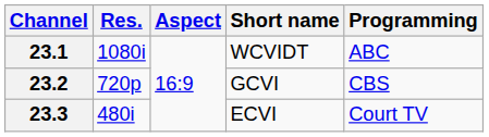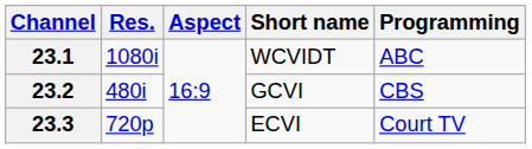 <table class="wikitable">
 <tr>
 <th scope = "col"><a href='#'>Channel</a></th>
 <th scope = "col"><a href='#'>Res.</a></th>
 <th scope = "col"><a href='#'>Aspect</a></th>
 <th scope = "col">Short name</th>
 <th scope = "col">Programming</th>
 </tr>
 <tr>
 <th scope = "row">23.1</th>
 <td><a href='#'>1080i</a></td>
 <td rowspan="3"><a href='#'>16:9</a></td>
 <td>WCVIDT</td>
 <td><a href='#'>ABC</a></td>
 </tr>
 <tr>
 <th scope = "row">23.2</th>
-<td><a href='#'>720p</a></td>
+<td><a href='#'>480i</a></td>
 <td>GCVI</td>
 <td><a href='#'>CBS</a></td>
 </tr>
 <tr>
 <th scope = "row">23.3</th>
-<td><a href='#'>480i</a></td>
+<td><a href='#'>720p</a></td>
 <td>ECVI</td>
 <td><a href='#'>Court TV</a></td>
 </tr>
 </table>
